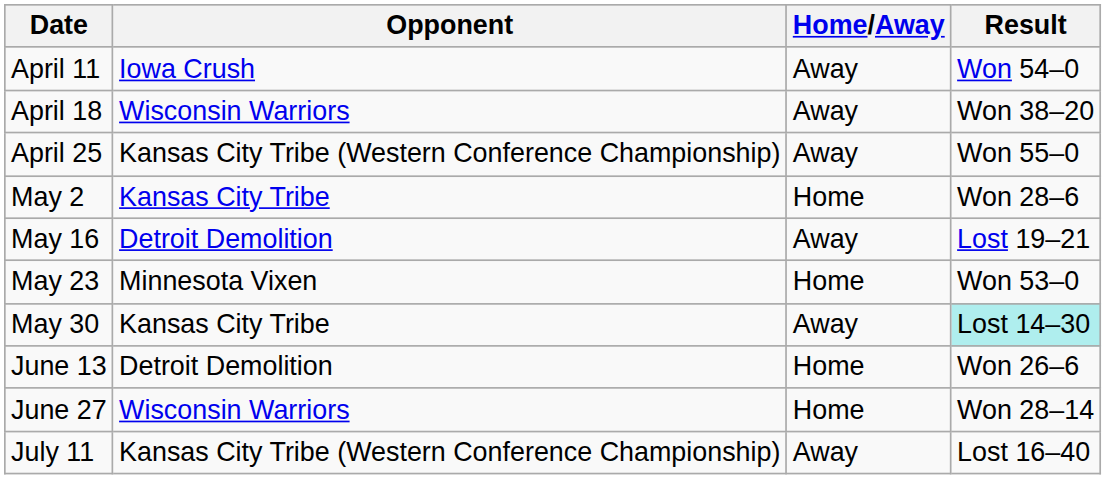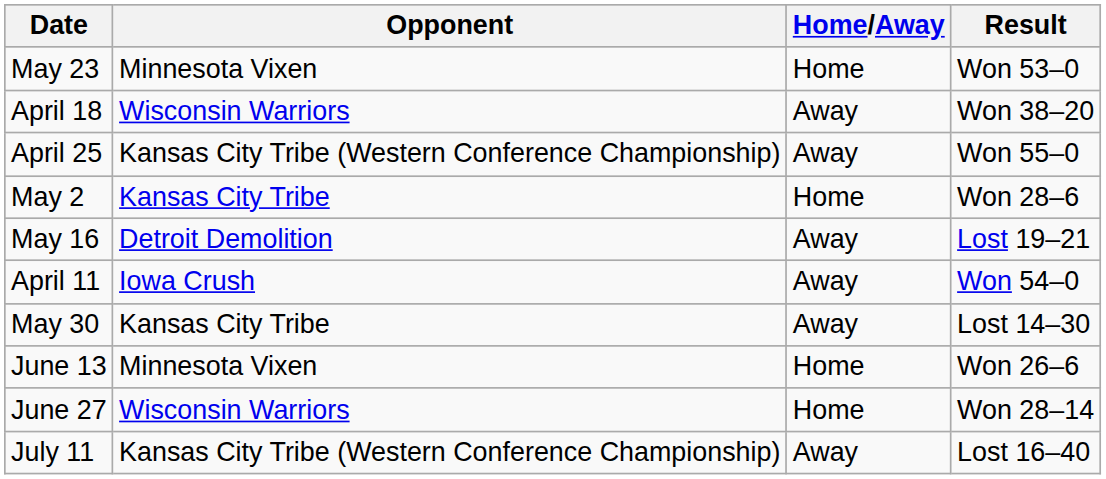 <table class="wikitable">
 <tr>
 <th>Date</th>
 <th>Opponent</th>
 <th><a href='#'>Home</a>/<a href='#'>Away</a></th>
 <th>Result</th>
 </tr>
 <tr>
-<td>April 11</td>
-<td><a href='#'>Iowa Crush</a></td>
-<td>Away</td>
-<td><a href='#'>Won</a> 54–0</td>
+<td>May 23</td>
+<td>Minnesota Vixen</td>
+<td>Home</td>
+<td>Won 53–0</td>
 </tr>
 <tr>
 <td>April 18</td>
 <td><a href='#'>Wisconsin Warriors</a></td>
 <td>Away</td>
 <td>Won 38–20</td>
 </tr>
 <tr>
 <td>April 25</td>
 <td>Kansas City Tribe (Western Conference Championship)</td>
 <td>Away</td>
 <td>Won 55–0</td>
 </tr>
 <tr>
 <td>May 2</td>
 <td><a href='#'>Kansas City Tribe</a></td>
 <td>Home</td>
 <td>Won 28–6</td>
 </tr>
 <tr>
 <td>May 16</td>
 <td><a href='#'>Detroit Demolition</a></td>
 <td>Away</td>
 <td><a href='#'>Lost</a> 19–21</td>
 </tr>
 <tr>
-<td>May 23</td>
-<td>Minnesota Vixen</td>
-<td>Home</td>
-<td>Won 53–0</td>
+<td>April 11</td>
+<td><a href='#'>Iowa Crush</a></td>
+<td>Away</td>
+<td><a href='#'>Won</a> 54–0</td>
 </tr>
 <tr>
 <td>May 30</td>
 <td>Kansas City Tribe</td>
 <td>Away</td>
-<td style="background: paleturquoise;">Lost 14–30</td>
+<td>Lost 14–30</td>
 </tr>
 <tr>
 <td>June 13</td>
-<td>Detroit Demolition</td>
+<td>Minnesota Vixen</td>
 <td>Home</td>
 <td>Won 26–6</td>
 </tr>
 <tr>
 <td>June 27</td>
 <td><a href='#'>Wisconsin Warriors</a></td>
 <td>Home</td>
 <td>Won 28–14</td>
 </tr>
 <tr>
 <td>July 11</td>
 <td>Kansas City Tribe (Western Conference Championship)</td>
 <td>Away</td>
 <td>Lost 16–40</td>
 </tr>
 </table>
